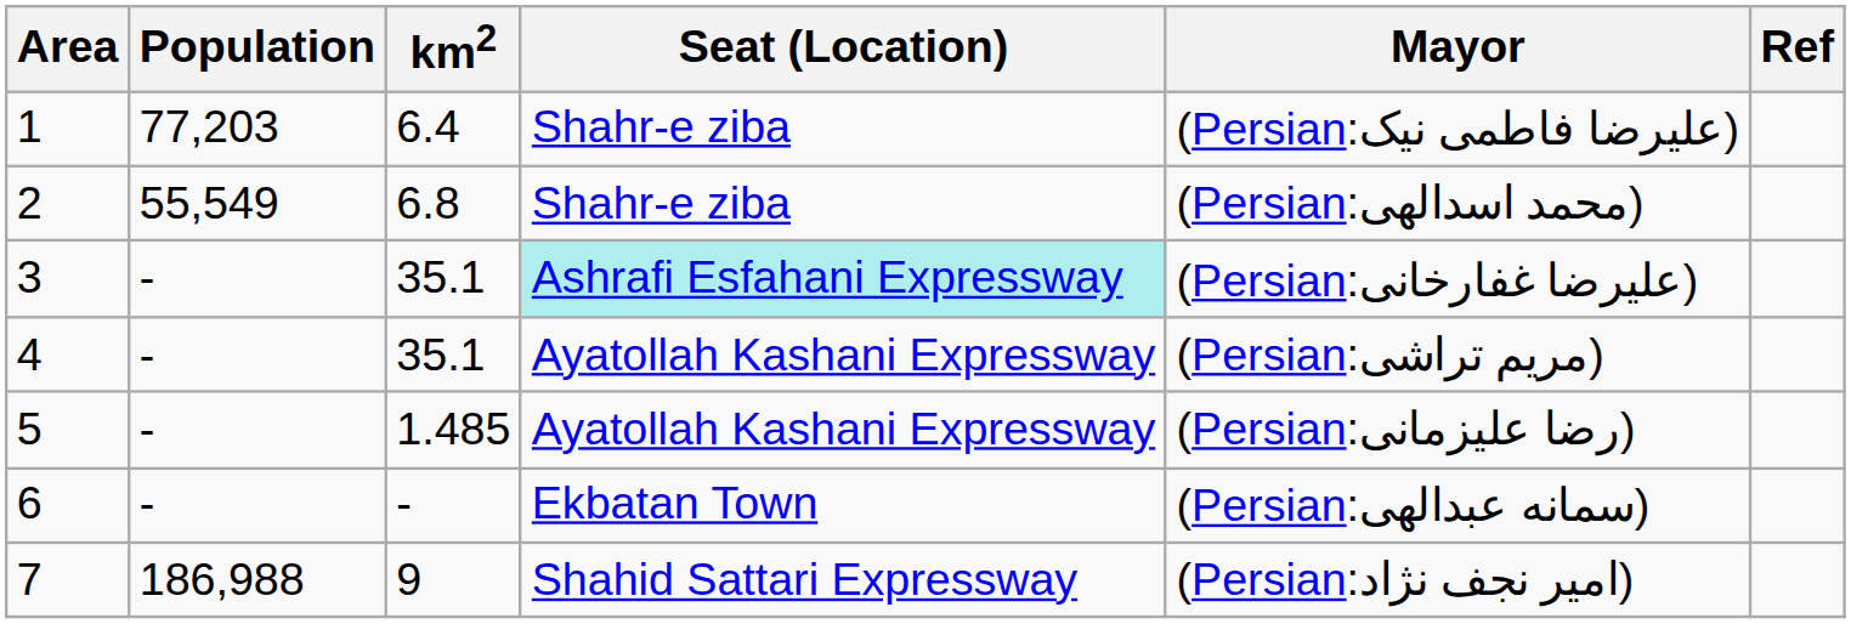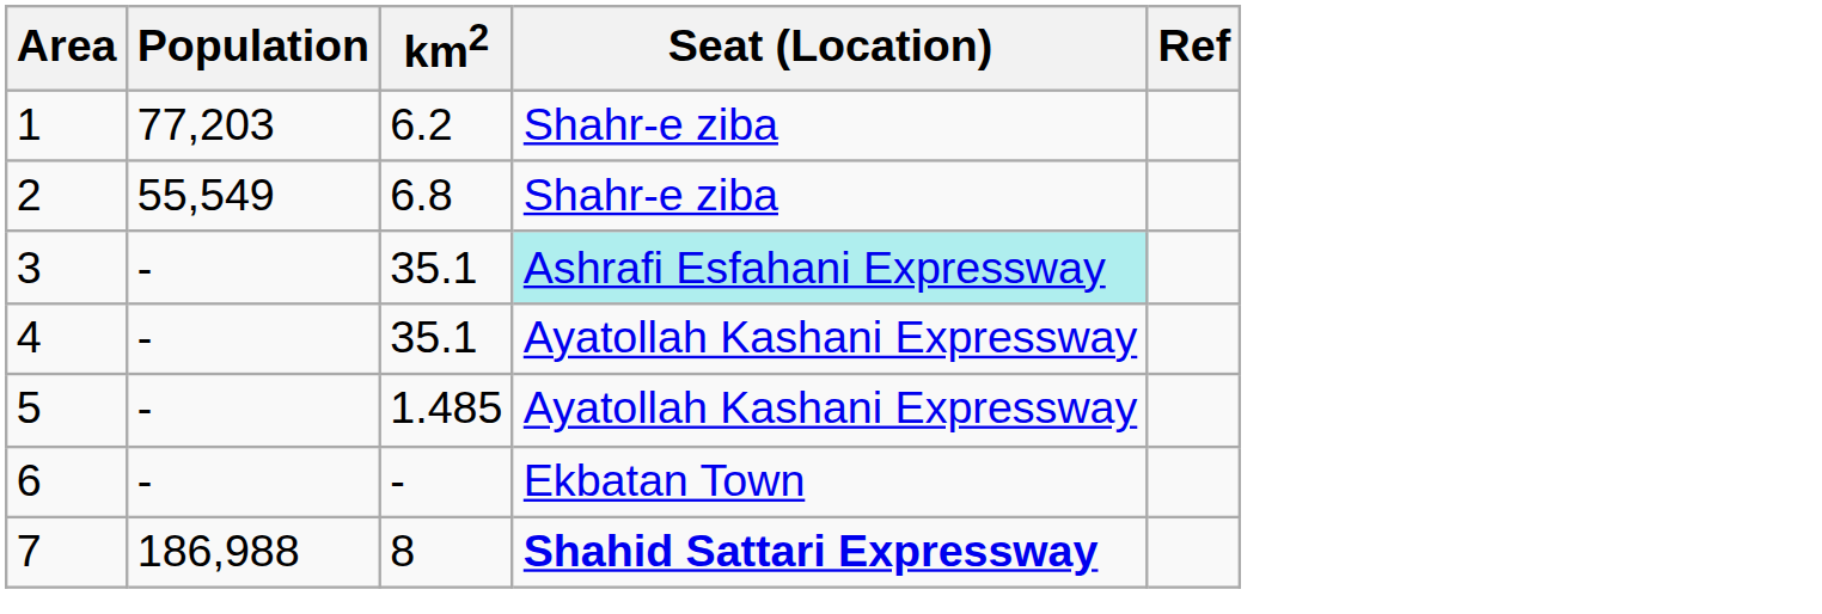 <table class="wikitable">
 <tr>
 <th>Area</th>
 <th>Population</th>
 <th>km<sup>2</sup></th>
 <th>Seat (Location)</th>
-<th>Mayor</th>
 <th>Ref</th>
 </tr>
 <tr>
 <td>1</td>
 <td>77,203</td>
-<td>6.4</td>
+<td>6.2</td>
 <td><a href='#'>Shahr-e ziba</a></td>
-<td>(<a href='#'>Persian</a>:علیرضا فاطمی نیک)</td>
 <td></td>
 </tr>
 <tr>
 <td>2</td>
 <td>55,549</td>
 <td>6.8</td>
 <td><a href='#'>Shahr-e ziba</a></td>
-<td>(<a href='#'>Persian</a>:محمد اسدالهی)</td>
 <td></td>
 </tr>
 <tr>
 <td>3</td>
 <td>-</td>
 <td>35.1</td>
 <td style="background: paleturquoise;"><a href='#'>Ashrafi Esfahani Expressway</a></td>
-<td>(<a href='#'>Persian</a>:علیرضا غفارخانی)</td>
 <td></td>
 </tr>
 <tr>
 <td>4</td>
 <td>-</td>
 <td>35.1</td>
 <td><a href='#'>Ayatollah Kashani Expressway</a></td>
-<td>(<a href='#'>Persian</a>:مریم تراشی)</td>
 <td></td>
 </tr>
 <tr>
 <td>5</td>
 <td>-</td>
 <td>1.485</td>
 <td><a href='#'>Ayatollah Kashani Expressway</a></td>
-<td>(<a href='#'>Persian</a>:رضا علیزمانی)</td>
 <td></td>
 </tr>
 <tr>
 <td>6</td>
 <td>-</td>
 <td>-</td>
 <td><a href='#'>Ekbatan Town</a></td>
-<td>(<a href='#'>Persian</a>:سمانه عبدالهی)</td>
 <td></td>
 </tr>
 <tr>
 <td>7</td>
 <td>186,988</td>
-<td>9</td>
-<td><a href='#'>Shahid Sattari Expressway</a></td>
-<td>(<a href='#'>Persian</a>:امیر نجف نژاد)</td>
+<td>8</td>
+<td><strong><a href='#'>Shahid Sattari Expressway</a></strong></td>
 <td></td>
 </tr>
 </table>
